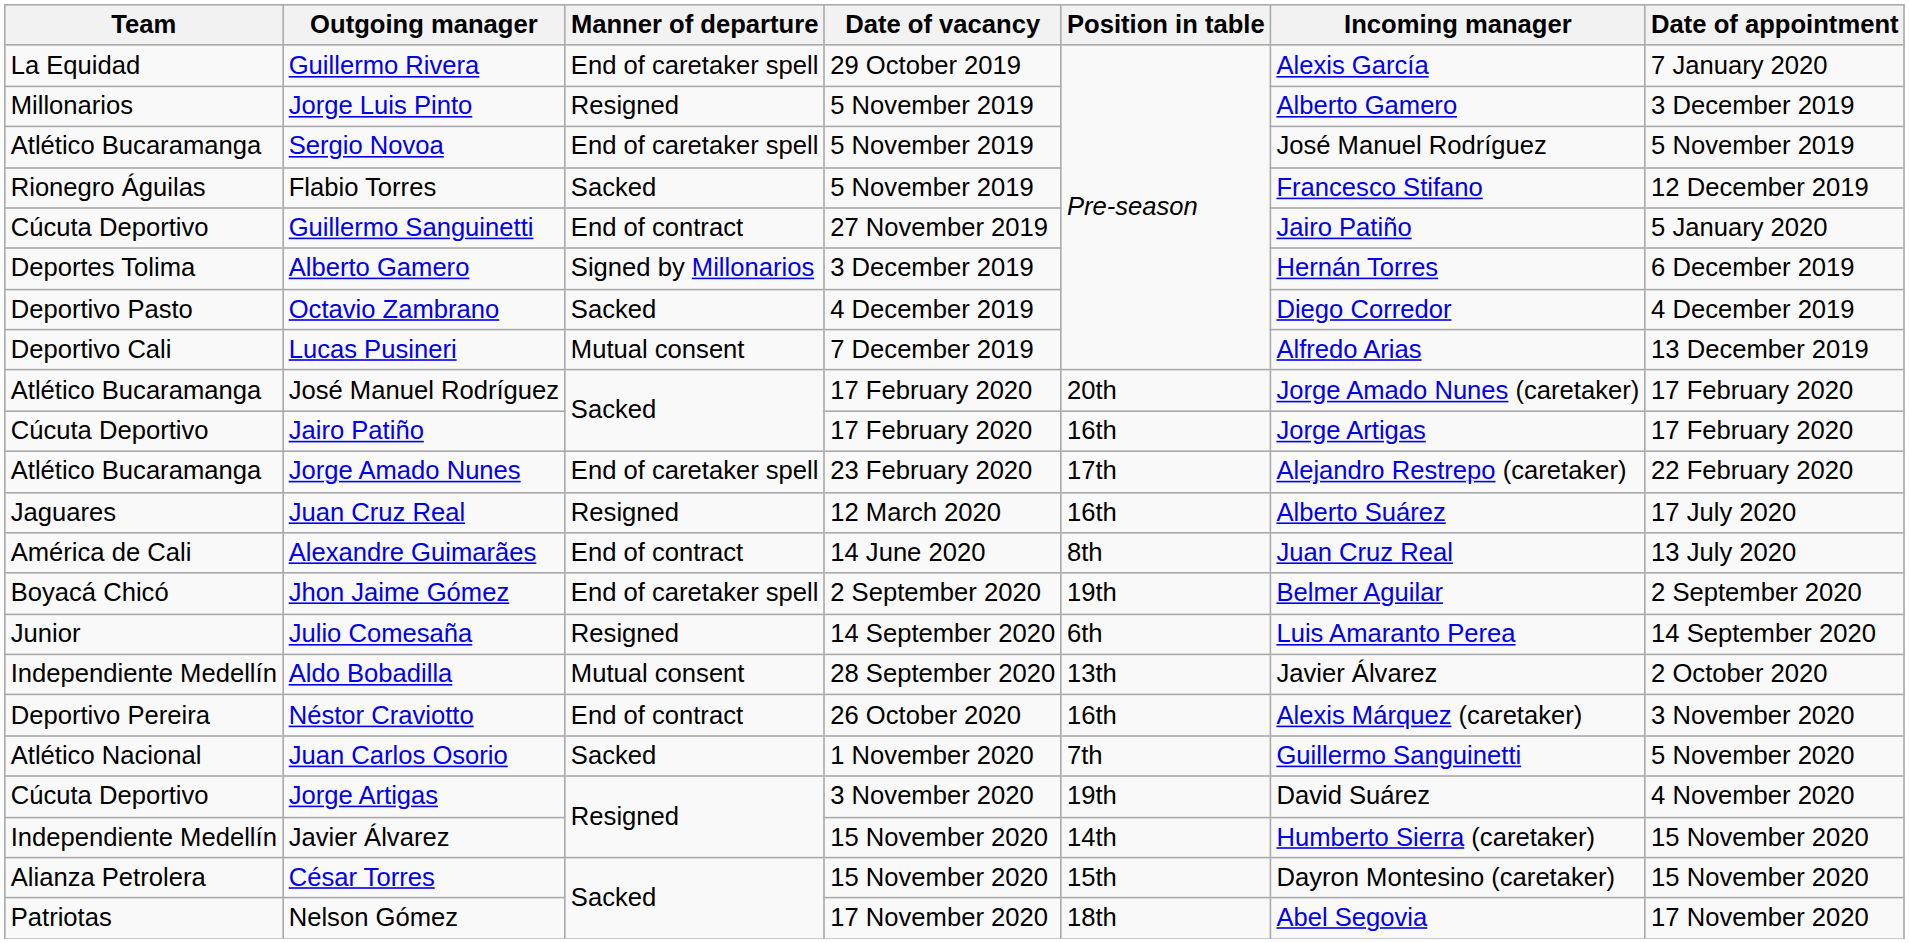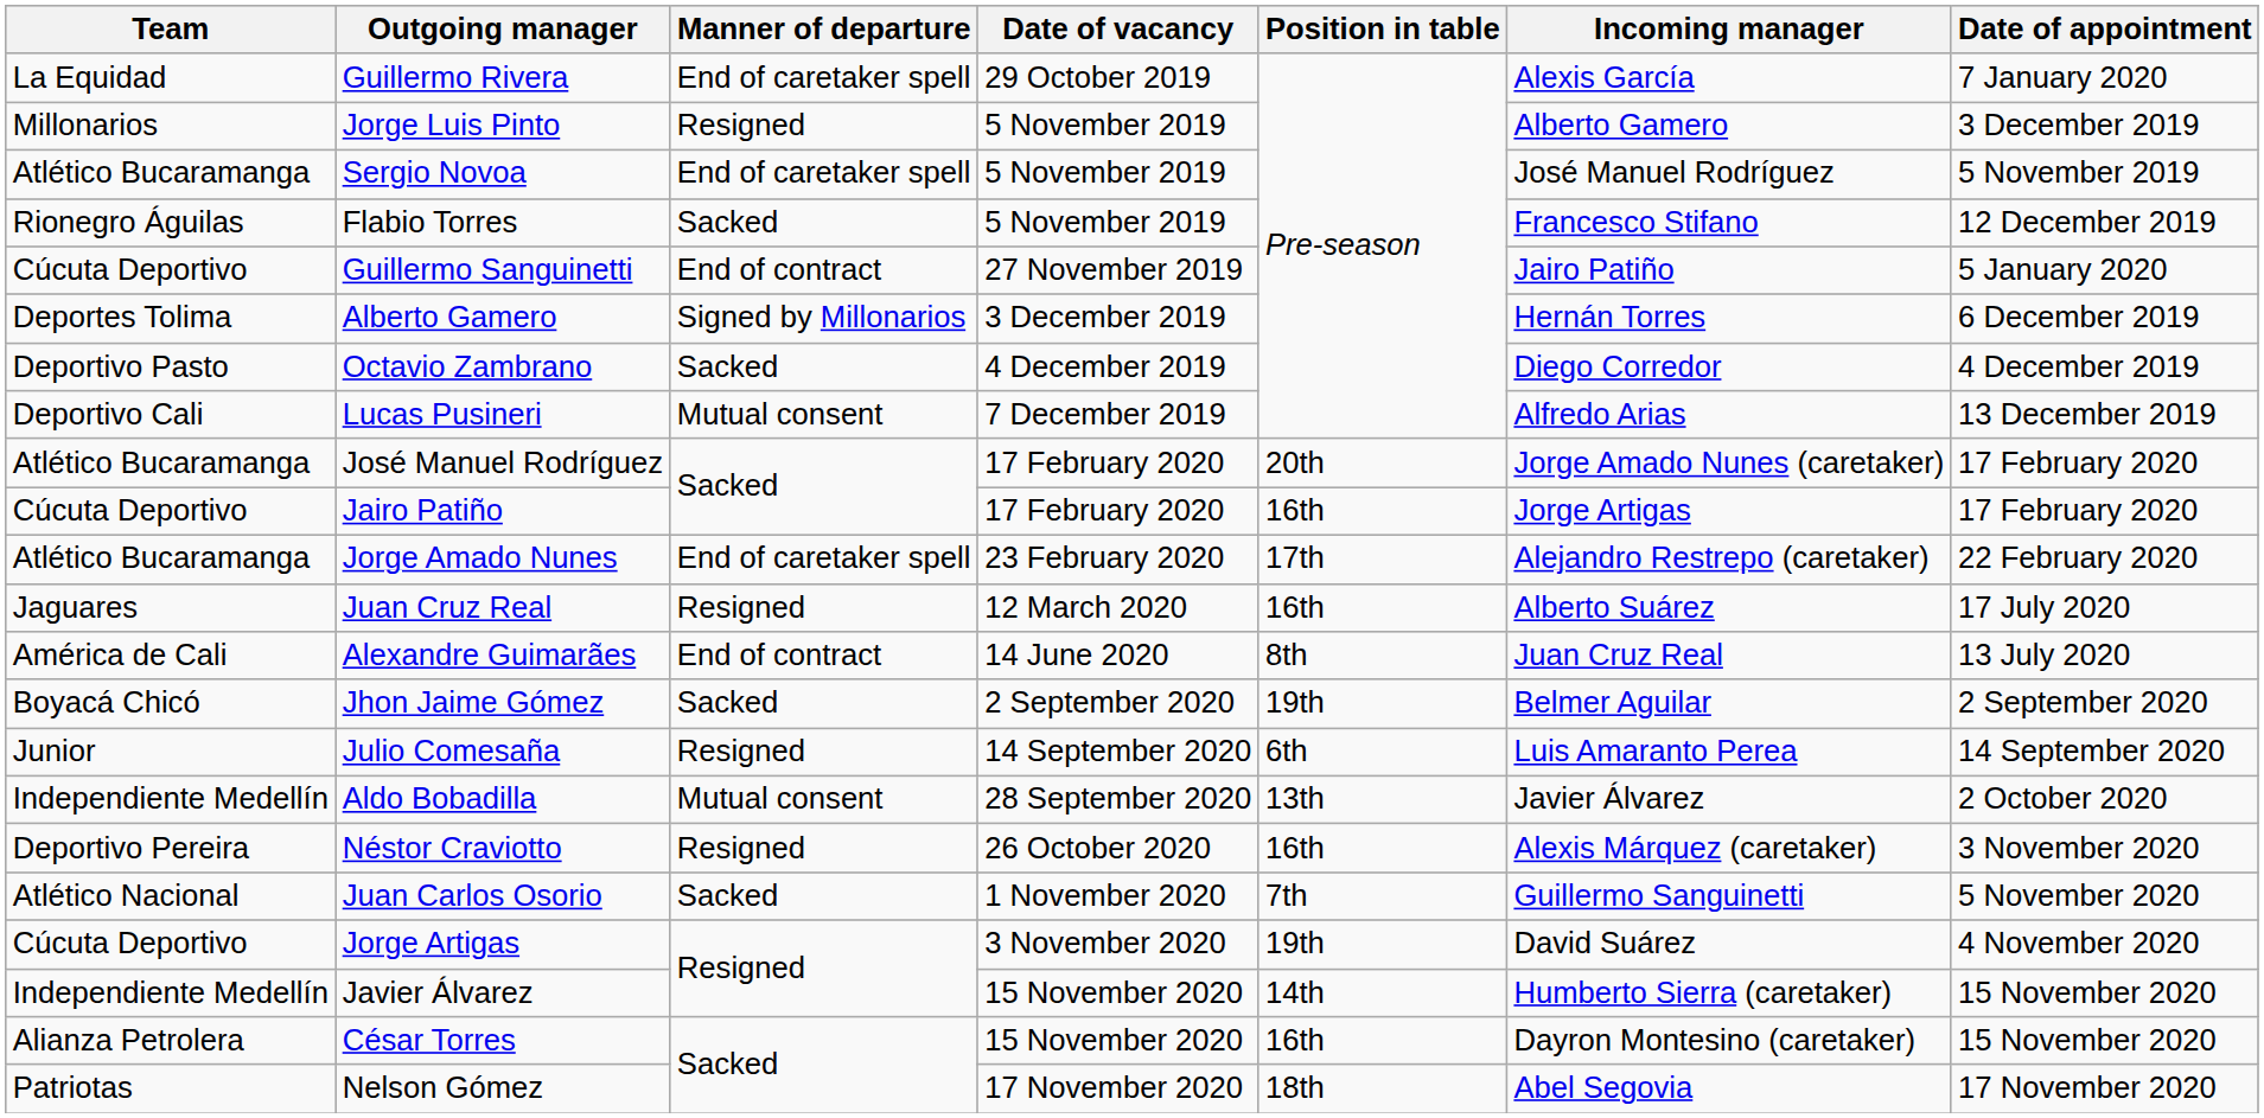 <table class="wikitable sortable">
 <tr>
 <th>Team</th>
 <th>Outgoing manager</th>
 <th>Manner of departure</th>
 <th>Date of vacancy</th>
 <th>Position in table</th>
 <th>Incoming manager</th>
 <th>Date of appointment</th>
 </tr>
 <tr>
 <td>La Equidad</td>
 <td> <a href='#'>Guillermo Rivera</a></td>
 <td>End of caretaker spell</td>
 <td>29 October 2019</td>
 <td rowspan=8><em>Pre-season</em></td>
 <td> <a href='#'>Alexis García</a></td>
 <td>7 January 2020</td>
 </tr>
 <tr>
 <td>Millonarios</td>
 <td> <a href='#'>Jorge Luis Pinto</a></td>
 <td>Resigned</td>
 <td>5 November 2019</td>
 <td> <a href='#'>Alberto Gamero</a></td>
 <td>3 December 2019</td>
 </tr>
 <tr>
 <td>Atlético Bucaramanga</td>
 <td> <a href='#'>Sergio Novoa</a></td>
 <td>End of caretaker spell</td>
 <td>5 November 2019</td>
 <td> José Manuel Rodríguez</td>
 <td>5 November 2019</td>
 </tr>
 <tr>
 <td>Rionegro Águilas</td>
 <td> Flabio Torres</td>
 <td>Sacked</td>
 <td>5 November 2019</td>
 <td> <a href='#'>Francesco Stifano</a></td>
 <td>12 December 2019</td>
 </tr>
 <tr>
 <td>Cúcuta Deportivo</td>
 <td> <a href='#'>Guillermo Sanguinetti</a></td>
 <td>End of contract</td>
 <td>27 November 2019</td>
 <td> <a href='#'>Jairo Patiño</a></td>
 <td>5 January 2020</td>
 </tr>
 <tr>
 <td>Deportes Tolima</td>
 <td> <a href='#'>Alberto Gamero</a></td>
 <td>Signed by <a href='#'>Millonarios</a></td>
 <td>3 December 2019</td>
 <td> <a href='#'>Hernán Torres</a></td>
 <td>6 December 2019</td>
 </tr>
 <tr>
 <td>Deportivo Pasto</td>
 <td> <a href='#'>Octavio Zambrano</a></td>
 <td>Sacked</td>
 <td>4 December 2019</td>
 <td> <a href='#'>Diego Corredor</a></td>
 <td>4 December 2019</td>
 </tr>
 <tr>
 <td>Deportivo Cali</td>
 <td> <a href='#'>Lucas Pusineri</a></td>
 <td>Mutual consent</td>
 <td>7 December 2019</td>
 <td> <a href='#'>Alfredo Arias</a></td>
 <td>13 December 2019</td>
 </tr>
 <tr>
 <td>Atlético Bucaramanga</td>
 <td> José Manuel Rodríguez</td>
 <td rowspan=2>Sacked</td>
 <td>17 February 2020</td>
 <td>20th</td>
 <td> <a href='#'>Jorge Amado Nunes</a> (caretaker)</td>
 <td>17 February 2020</td>
 </tr>
 <tr>
 <td>Cúcuta Deportivo</td>
 <td> <a href='#'>Jairo Patiño</a></td>
 <td>17 February 2020</td>
 <td>16th</td>
 <td> <a href='#'>Jorge Artigas</a></td>
 <td>17 February 2020</td>
 </tr>
 <tr>
 <td>Atlético Bucaramanga</td>
 <td> <a href='#'>Jorge Amado Nunes</a></td>
 <td>End of caretaker spell</td>
 <td>23 February 2020</td>
 <td>17th</td>
 <td> <a href='#'>Alejandro Restrepo</a> (caretaker)</td>
 <td>22 February 2020</td>
 </tr>
 <tr>
 <td>Jaguares</td>
 <td> <a href='#'>Juan Cruz Real</a></td>
 <td>Resigned</td>
 <td>12 March 2020</td>
 <td>16th</td>
 <td> <a href='#'>Alberto Suárez</a></td>
 <td>17 July 2020</td>
 </tr>
 <tr>
 <td>América de Cali</td>
 <td> <a href='#'>Alexandre Guimarães</a></td>
 <td>End of contract</td>
 <td>14 June 2020</td>
 <td>8th</td>
 <td> <a href='#'>Juan Cruz Real</a></td>
 <td>13 July 2020</td>
 </tr>
 <tr>
 <td>Boyacá Chicó</td>
 <td> <a href='#'>Jhon Jaime Gómez</a></td>
-<td>End of caretaker spell</td>
+<td>Sacked</td>
 <td>2 September 2020</td>
 <td>19th</td>
 <td> <a href='#'>Belmer Aguilar</a></td>
 <td>2 September 2020</td>
 </tr>
 <tr>
 <td>Junior</td>
 <td> <a href='#'>Julio Comesaña</a></td>
 <td>Resigned</td>
 <td>14 September 2020</td>
 <td>6th</td>
 <td> <a href='#'>Luis Amaranto Perea</a></td>
 <td>14 September 2020</td>
 </tr>
 <tr>
 <td>Independiente Medellín</td>
 <td> <a href='#'>Aldo Bobadilla</a></td>
 <td>Mutual consent</td>
 <td>28 September 2020</td>
 <td>13th</td>
 <td> Javier Álvarez</td>
 <td>2 October 2020</td>
 </tr>
 <tr>
 <td>Deportivo Pereira</td>
 <td> <a href='#'>Néstor Craviotto</a></td>
-<td>End of contract</td>
+<td>Resigned</td>
 <td>26 October 2020</td>
 <td>16th</td>
 <td> <a href='#'>Alexis Márquez</a> (caretaker)</td>
 <td>3 November 2020</td>
 </tr>
 <tr>
 <td>Atlético Nacional</td>
 <td> <a href='#'>Juan Carlos Osorio</a></td>
 <td>Sacked</td>
 <td>1 November 2020</td>
 <td>7th</td>
 <td> <a href='#'>Guillermo Sanguinetti</a></td>
 <td>5 November 2020</td>
 </tr>
 <tr>
 <td>Cúcuta Deportivo</td>
 <td> <a href='#'>Jorge Artigas</a></td>
 <td rowspan=2>Resigned</td>
 <td>3 November 2020</td>
 <td>19th</td>
 <td> David Suárez</td>
 <td>4 November 2020</td>
 </tr>
 <tr>
 <td>Independiente Medellín</td>
 <td> Javier Álvarez</td>
 <td>15 November 2020</td>
 <td>14th</td>
 <td> <a href='#'>Humberto Sierra</a> (caretaker)</td>
 <td>15 November 2020</td>
 </tr>
 <tr>
 <td>Alianza Petrolera</td>
 <td> <a href='#'>César Torres</a></td>
 <td rowspan=2>Sacked</td>
 <td>15 November 2020</td>
-<td>15th</td>
+<td>16th</td>
 <td> Dayron Montesino (caretaker)</td>
 <td>15 November 2020</td>
 </tr>
 <tr>
 <td>Patriotas</td>
 <td> Nelson Gómez</td>
 <td>17 November 2020</td>
 <td>18th</td>
 <td> <a href='#'>Abel Segovia</a></td>
 <td>17 November 2020</td>
 </tr>
 </table>
